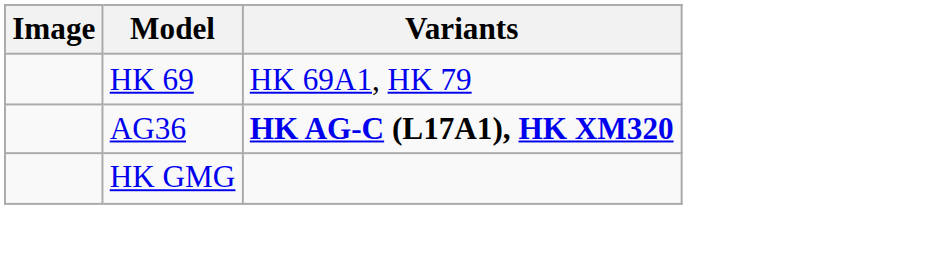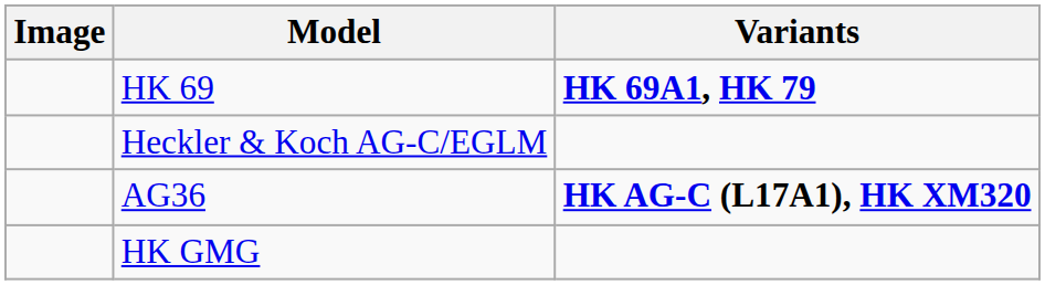 <table class="wikitable">
 <tr>
 <th>Image</th>
 <th>Model</th>
 <th>Variants</th>
 </tr>
 <tr>
 <td></td>
 <td><a href='#'>HK 69</a></td>
-<td><a href='#'>HK 69A1</a>, <a href='#'>HK 79</a></td>
+<td><strong><a href='#'>HK 69A1</a>, <a href='#'>HK 79</a></strong></td>
+</tr>
+<tr>
+<td></td>
+<td><a href='#'>Heckler & Koch AG-C/EGLM</a></td>
+<td></td>
 </tr>
 <tr>
 <td></td>
 <td><a href='#'>AG36</a></td>
 <td><strong><a href='#'>HK AG-C</a> (L17A1), <a href='#'>HK XM320</a></strong></td>
 </tr>
 <tr>
 <td></td>
 <td><a href='#'>HK GMG</a></td>
 <td></td>
 </tr>
 </table>
